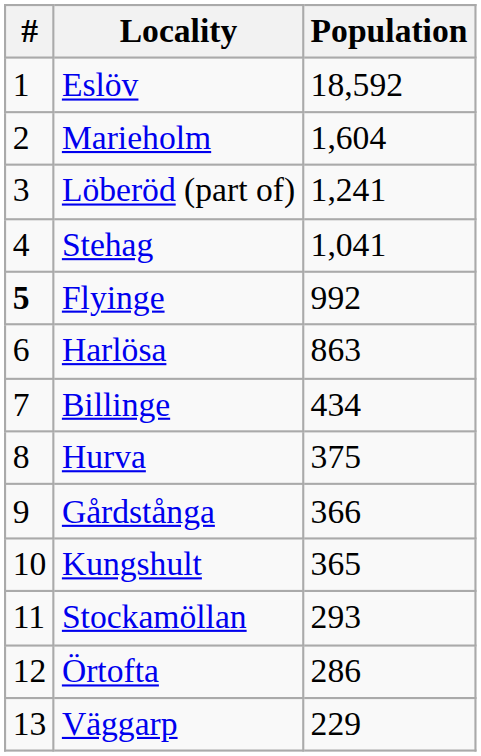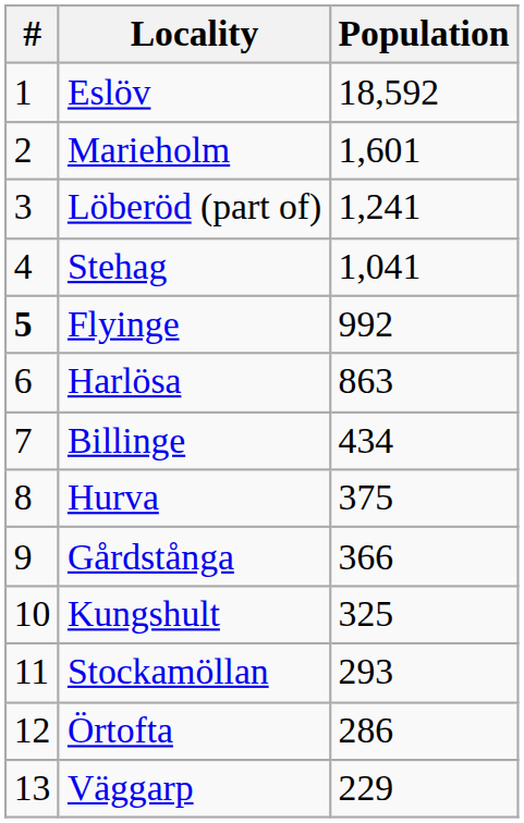 <table class="wikitable">
 <tr>
 <th>#</th>
 <th>Locality</th>
 <th>Population</th>
 </tr>
 <tr>
 <td>1</td>
 <td><a href='#'>Eslöv</a></td>
 <td>18,592</td>
 </tr>
 <tr>
 <td>2</td>
 <td><a href='#'>Marieholm</a></td>
-<td>1,604</td>
+<td>1,601</td>
 </tr>
 <tr>
 <td>3</td>
 <td><a href='#'>Löberöd</a> (part of)</td>
 <td>1,241</td>
 </tr>
 <tr>
 <td>4</td>
 <td><a href='#'>Stehag</a></td>
 <td>1,041</td>
 </tr>
 <tr>
 <td><strong>5</strong></td>
 <td><a href='#'>Flyinge</a></td>
 <td>992</td>
 </tr>
 <tr>
 <td>6</td>
 <td><a href='#'>Harlösa</a></td>
 <td>863</td>
 </tr>
 <tr>
 <td>7</td>
 <td><a href='#'>Billinge</a></td>
 <td>434</td>
 </tr>
 <tr>
 <td>8</td>
 <td><a href='#'>Hurva</a></td>
 <td>375</td>
 </tr>
 <tr>
 <td>9</td>
 <td><a href='#'>Gårdstånga</a></td>
 <td>366</td>
 </tr>
 <tr>
 <td>10</td>
 <td><a href='#'>Kungshult</a></td>
-<td>365</td>
+<td>325</td>
 </tr>
 <tr>
 <td>11</td>
 <td><a href='#'>Stockamöllan</a></td>
 <td>293</td>
 </tr>
 <tr>
 <td>12</td>
 <td><a href='#'>Örtofta</a></td>
 <td>286</td>
 </tr>
 <tr>
 <td>13</td>
 <td><a href='#'>Väggarp</a></td>
 <td>229</td>
 </tr>
 </table>
